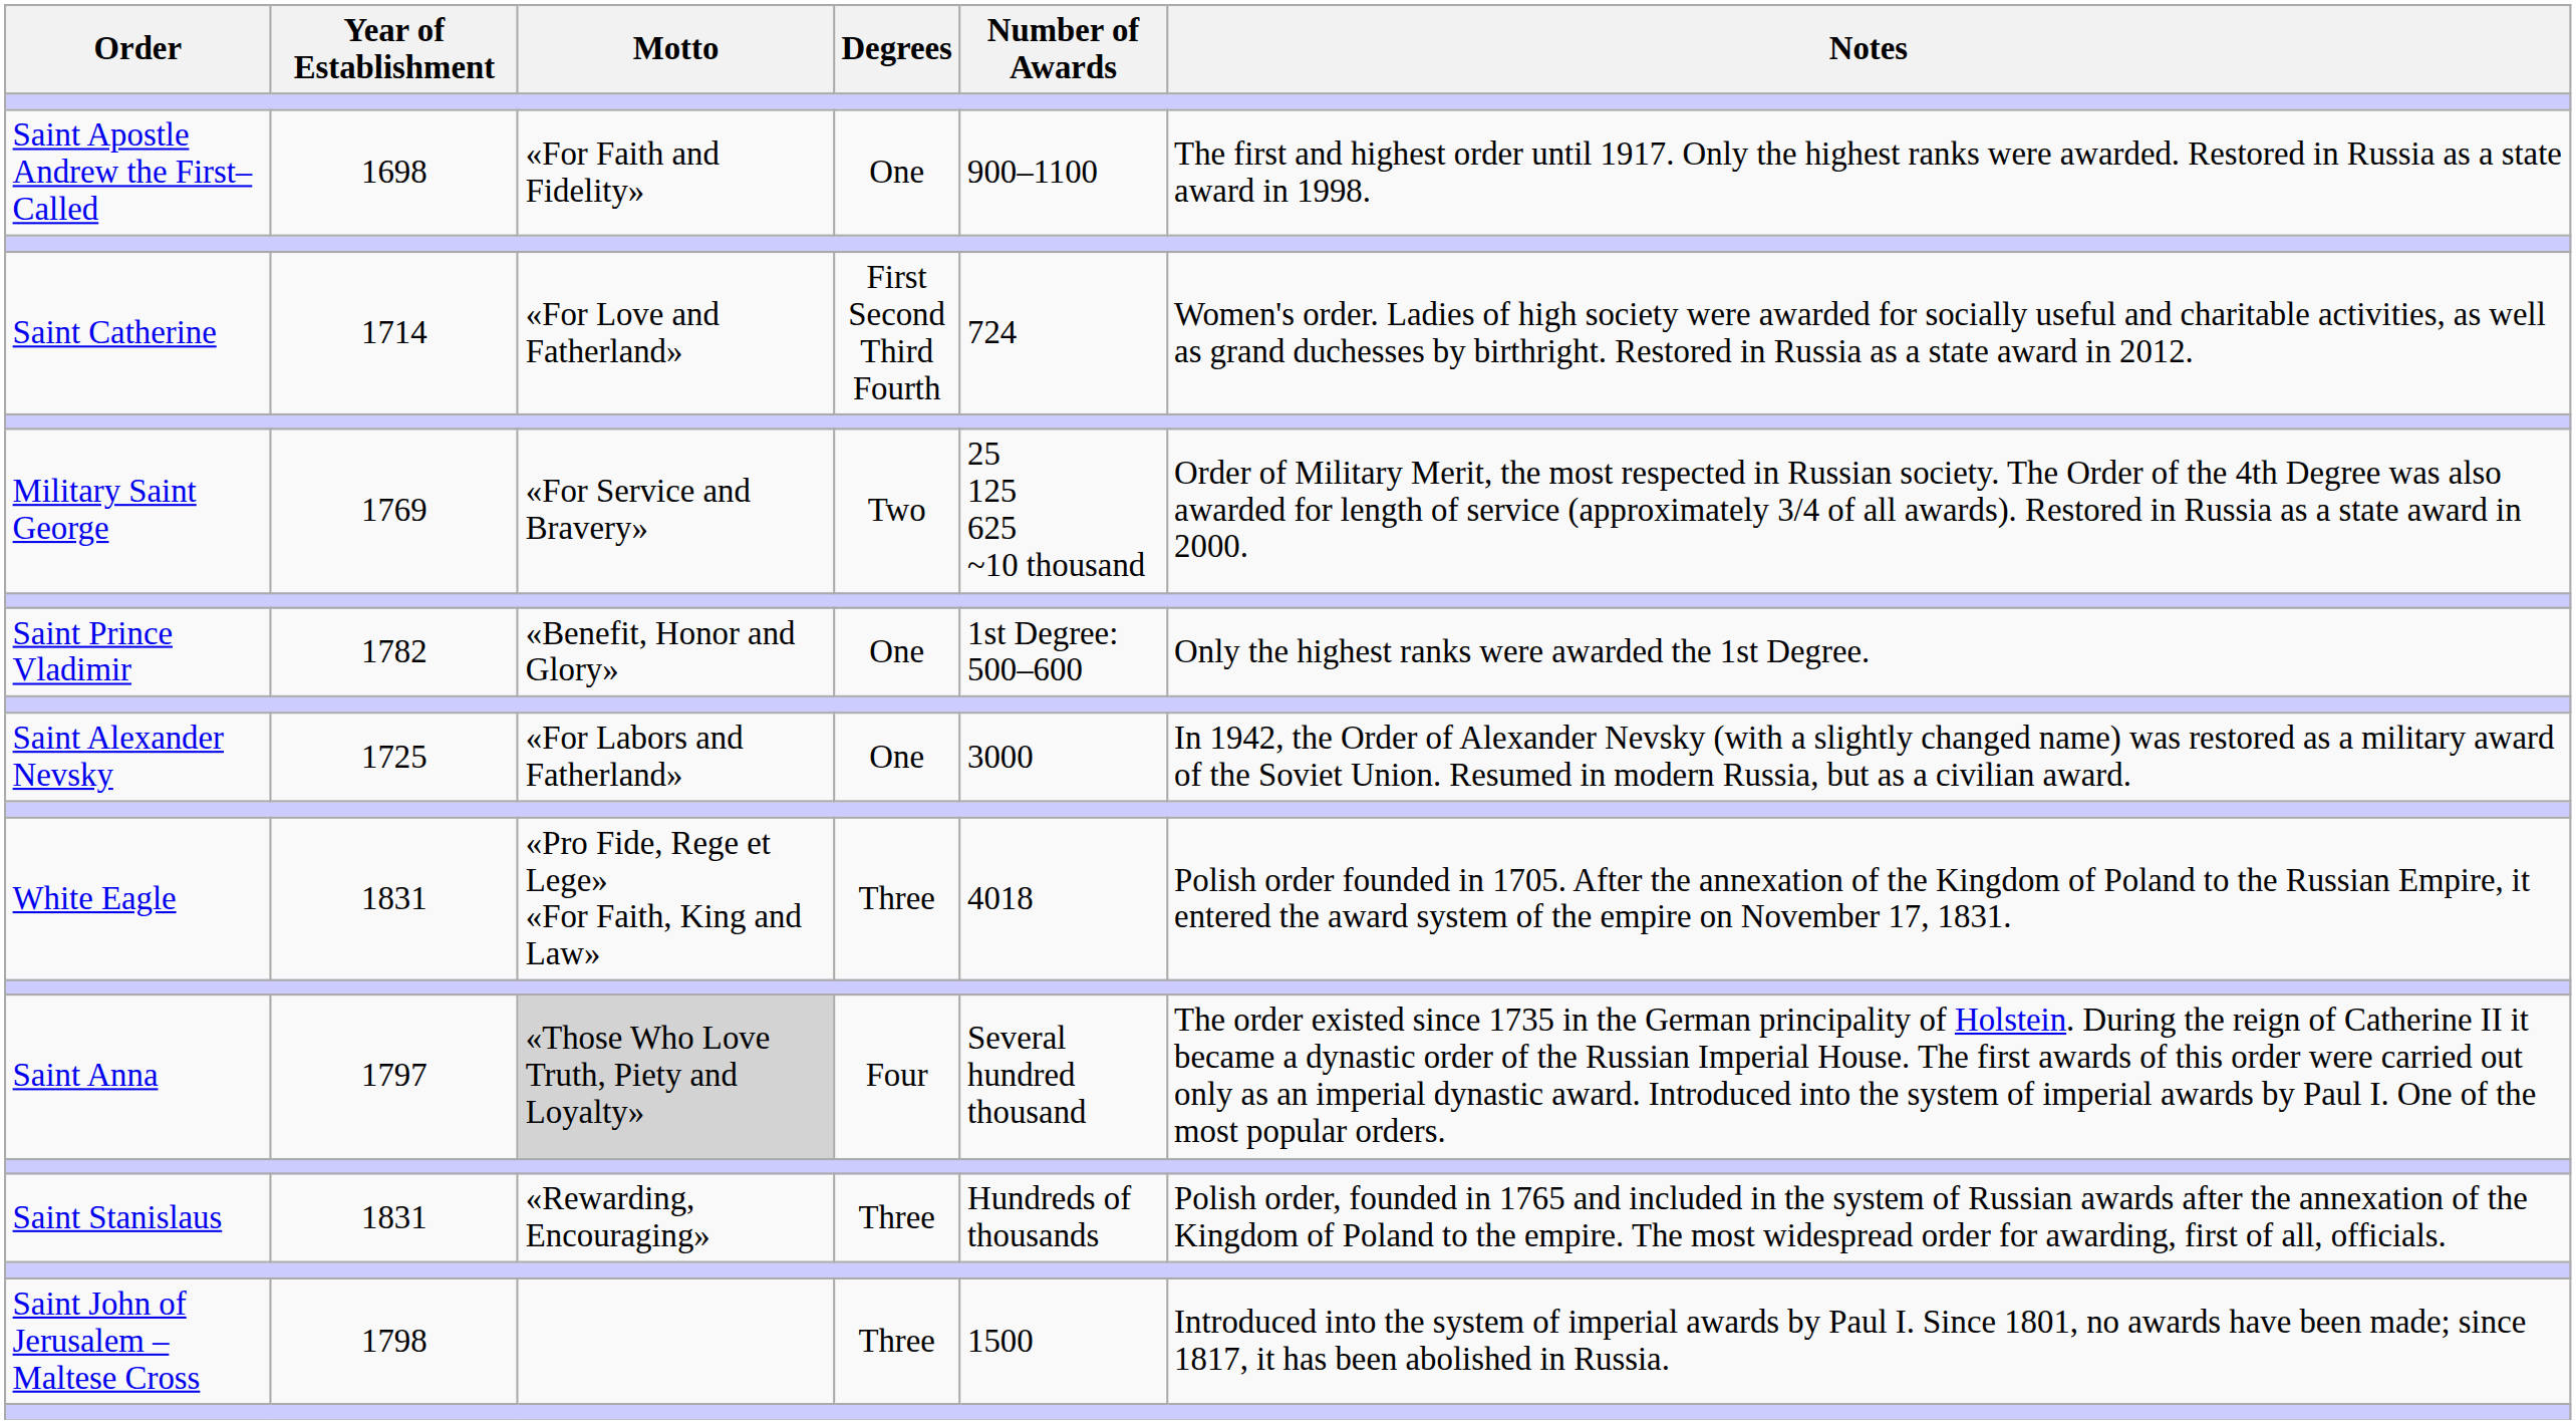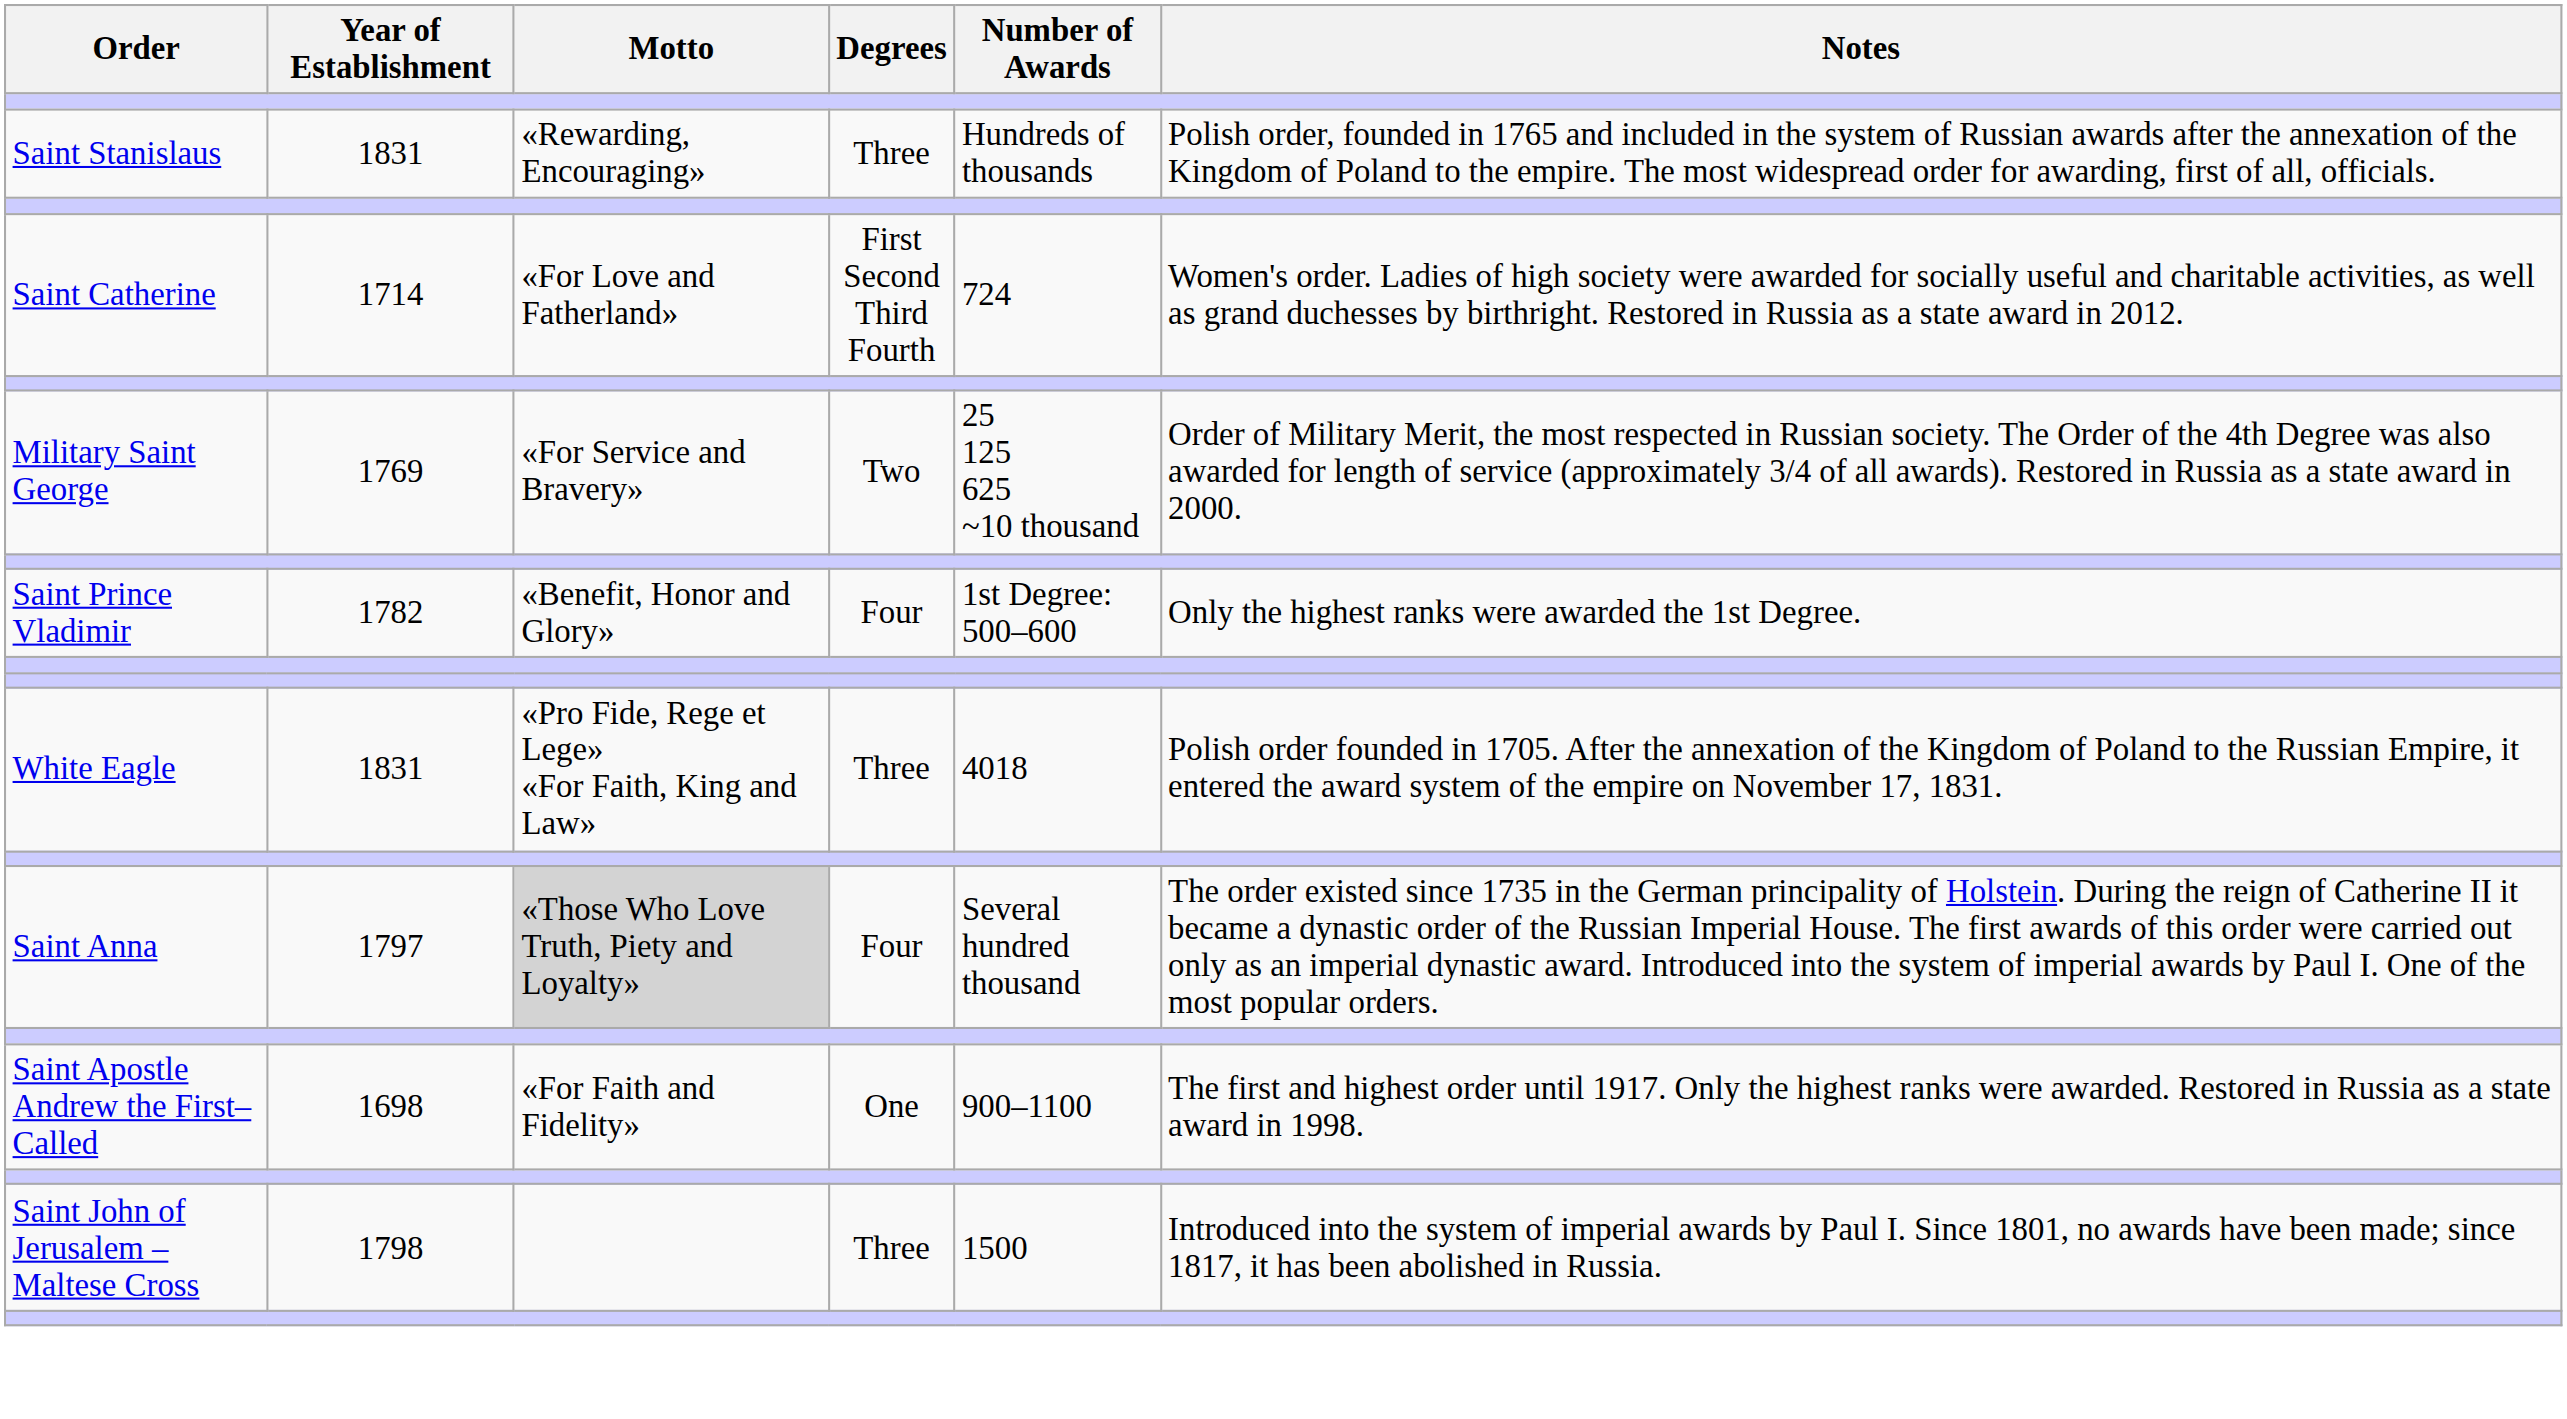 <table align="center" class="wikitable">
 <tr>
 <th>Order</th>
 <th>Year of Establishment</th>
 <th>Motto</th>
 <th>Degrees</th>
 <th>Number of Awards</th>
 <th>Notes</th>
 </tr>
 <tr ---- style="background:#CCCCFF; height:2px">
 <td colspan="6"></td>
 </tr>
 <tr ---->
-<td><a href='#'>Saint Apostle Andrew the First–Called</a></td>
-<td align="center">1698</td>
-<td>«For Faith and Fidelity»</td>
-<td align="center">One</td>
-<td>900–1100</td>
-<td>The first and highest order until 1917. Only the highest ranks were awarded. Restored in Russia as a state award in 1998.</td>
+<td><a href='#'>Saint Stanislaus</a></td>
+<td align="center">1831</td>
+<td>«Rewarding, Encouraging»</td>
+<td align="center">Three</td>
+<td>Hundreds of thousands</td>
+<td>Polish order, founded in 1765 and included in the system of Russian awards after the annexation of the Kingdom of Poland to the empire. The most widespread order for awarding, first of all, officials.</td>
 </tr>
 <tr ---- style="background:#CCCCFF; height:2px">
 <td colspan="6"></td>
 </tr>
 <tr ---->
 <td><a href='#'>Saint Catherine</a></td>
 <td align="center">1714</td>
 <td>«For Love and Fatherland»</td>
 <td align="center">First<br>Second<br>Third<br>Fourth</td>
 <td>724</td>
 <td>Women's order. Ladies of high society were awarded for socially useful and charitable activities, as well as grand duchesses by birthright. Restored in Russia as a state award in 2012.</td>
 </tr>
 <tr ---- style="background:#CCCCFF; height:2px">
 <td colspan="6"></td>
 </tr>
 <tr ---->
 <td><a href='#'>Military Saint George</a></td>
 <td align="center">1769</td>
 <td>«For Service and Bravery»</td>
 <td align="center">Two</td>
 <td>25<br>125<br>625<br>~10 thousand</td>
 <td>Order of Military Merit, the most respected in Russian society. The Order of the 4th Degree was also awarded for length of service (approximately 3/4 of all awards). Restored in Russia as a state award in 2000.</td>
 </tr>
 <tr ---- style="background:#CCCCFF; height:2px">
 <td colspan="6"></td>
 </tr>
 <tr ---->
 <td><a href='#'>Saint Prince Vladimir</a></td>
 <td align="center">1782</td>
 <td>«Benefit, Honor and Glory»</td>
-<td align="center">One</td>
+<td align="center">Four</td>
 <td>1st Degree: 500–600</td>
 <td>Only the highest ranks were awarded the 1st Degree.</td>
 </tr>
 <tr ---- style="background:#CCCCFF; height:2px">
 <td colspan="6"></td>
-</tr>
-<tr ---->
-<td><a href='#'>Saint Alexander Nevsky</a></td>
-<td align="center">1725</td>
-<td>«For Labors and Fatherland»</td>
-<td align="center">One</td>
-<td>3000</td>
-<td>In 1942, the Order of Alexander Nevsky (with a slightly changed name) was restored as a military award of the Soviet Union. Resumed in modern Russia, but as a civilian award.</td>
 </tr>
 <tr ---- style="background:#CCCCFF; height:2px">
 <td colspan="6"></td>
 </tr>
 <tr ---->
 <td><a href='#'>White Eagle</a></td>
 <td align="center">1831</td>
 <td>«Pro Fide, Rege et Lege»<br>«For Faith, King and Law»</td>
 <td align="center">Three</td>
 <td>4018</td>
 <td>Polish order founded in 1705. After the annexation of the Kingdom of Poland to the Russian Empire, it entered the award system of the empire on November 17, 1831.</td>
 </tr>
 <tr ---- style="background:#CCCCFF; height:2px">
 <td colspan="6"></td>
 </tr>
 <tr ---->
 <td><a href='#'>Saint Anna</a></td>
 <td align="center">1797</td>
 <td style="background: lightgrey;">«Those Who Love Truth, Piety and Loyalty»</td>
 <td align="center">Four</td>
 <td>Several hundred thousand</td>
 <td>The order existed since 1735 in the German principality of <a href='#'>Holstein</a>. During the reign of Catherine II it became a dynastic order of the Russian Imperial House. The first awards of this order were carried out only as an imperial dynastic award. Introduced into the system of imperial awards by Paul I. One of the most popular orders.</td>
 </tr>
 <tr ---- style="background:#CCCCFF; height:2px">
 <td colspan="6"></td>
 </tr>
 <tr ---->
-<td><a href='#'>Saint Stanislaus</a></td>
-<td align="center">1831</td>
-<td>«Rewarding, Encouraging»</td>
-<td align="center">Three</td>
-<td>Hundreds of thousands</td>
-<td>Polish order, founded in 1765 and included in the system of Russian awards after the annexation of the Kingdom of Poland to the empire. The most widespread order for awarding, first of all, officials.</td>
+<td><a href='#'>Saint Apostle Andrew the First–Called</a></td>
+<td align="center">1698</td>
+<td>«For Faith and Fidelity»</td>
+<td align="center">One</td>
+<td>900–1100</td>
+<td>The first and highest order until 1917. Only the highest ranks were awarded. Restored in Russia as a state award in 1998.</td>
 </tr>
 <tr ---- style="background:#CCCCFF; height:2px">
 <td colspan="6"></td>
 </tr>
 <tr ---->
 <td><a href='#'>Saint John of Jerusalem – Maltese Cross</a></td>
 <td align="center">1798</td>
 <td></td>
 <td align="center">Three</td>
 <td>1500</td>
 <td>Introduced into the system of imperial awards by Paul I. Since 1801, no awards have been made; since 1817, it has been abolished in Russia.</td>
 </tr>
 <tr ---- style="background:#CCCCFF; height:2px">
 <td colspan="6"></td>
 </tr>
 </table>
